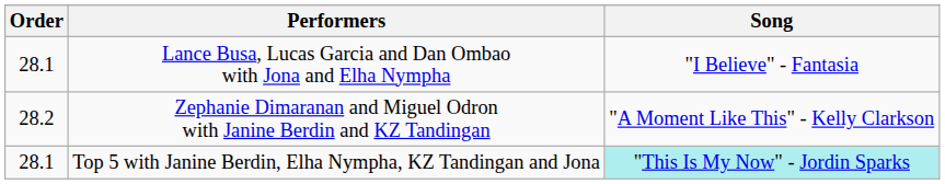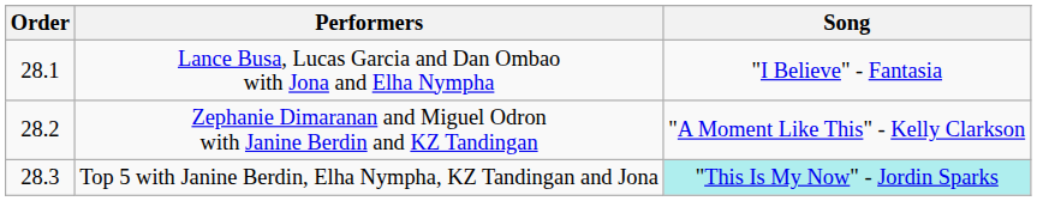 <table class="wikitable" style="text-align:center; width:auto;">
 <tr>
 </tr>
 <tr>
 <th scope="col">Order</th>
 <th scope="col">Performers</th>
 <th scope="col">Song</th>
 </tr>
 <tr>
 <td>28.1</td>
 <td><a href='#'>Lance Busa</a>, Lucas Garcia and Dan Ombao<br>with <a href='#'>Jona</a> and <a href='#'>Elha Nympha</a></td>
 <td>"<a href='#'>I Believe</a>" - <a href='#'>Fantasia</a></td>
 </tr>
 <tr>
 <td>28.2</td>
 <td><a href='#'>Zephanie Dimaranan</a> and Miguel Odron<br>with <a href='#'>Janine Berdin</a> and <a href='#'>KZ Tandingan</a></td>
 <td>"<a href='#'>A Moment Like This</a>" - <a href='#'>Kelly Clarkson</a></td>
 </tr>
 <tr>
-<td>28.1</td>
+<td>28.3</td>
 <td>Top 5 with Janine Berdin, Elha Nympha, KZ Tandingan and Jona</td>
 <td style="background: paleturquoise;">"<a href='#'>This Is My Now</a>" - <a href='#'>Jordin Sparks</a></td>
 </tr>
 </table>
